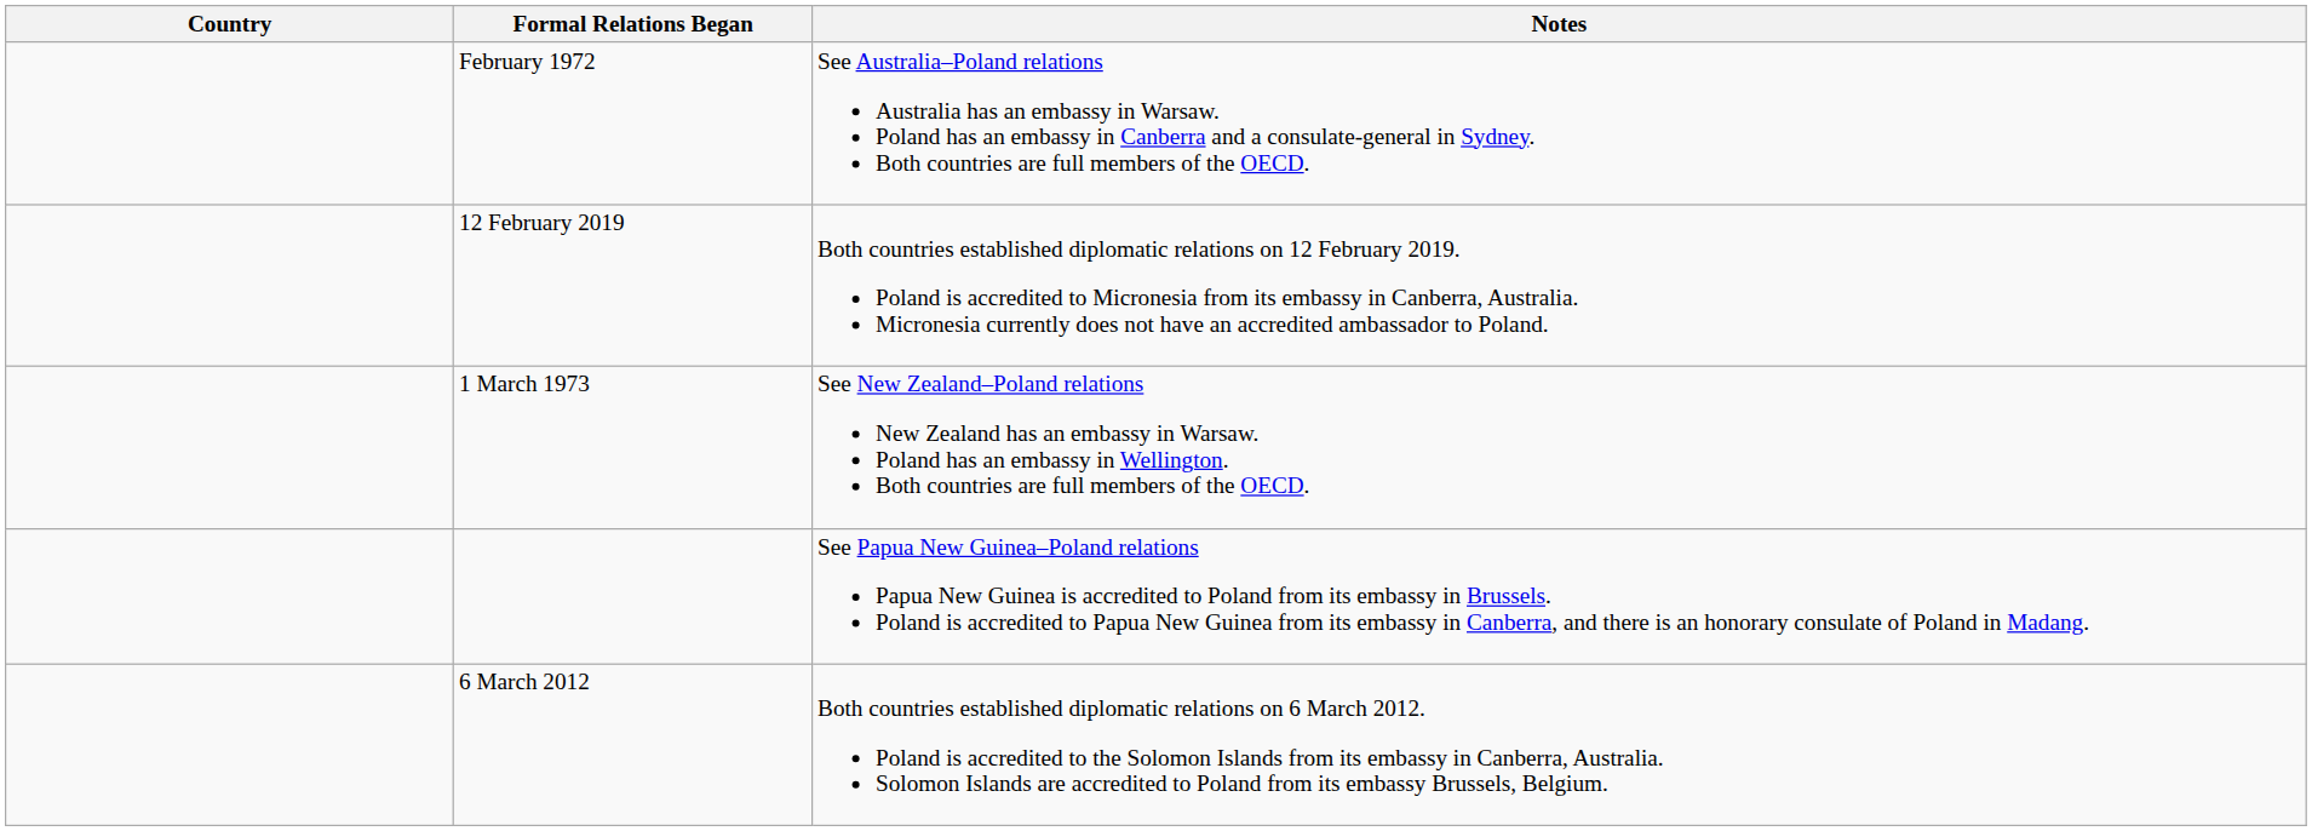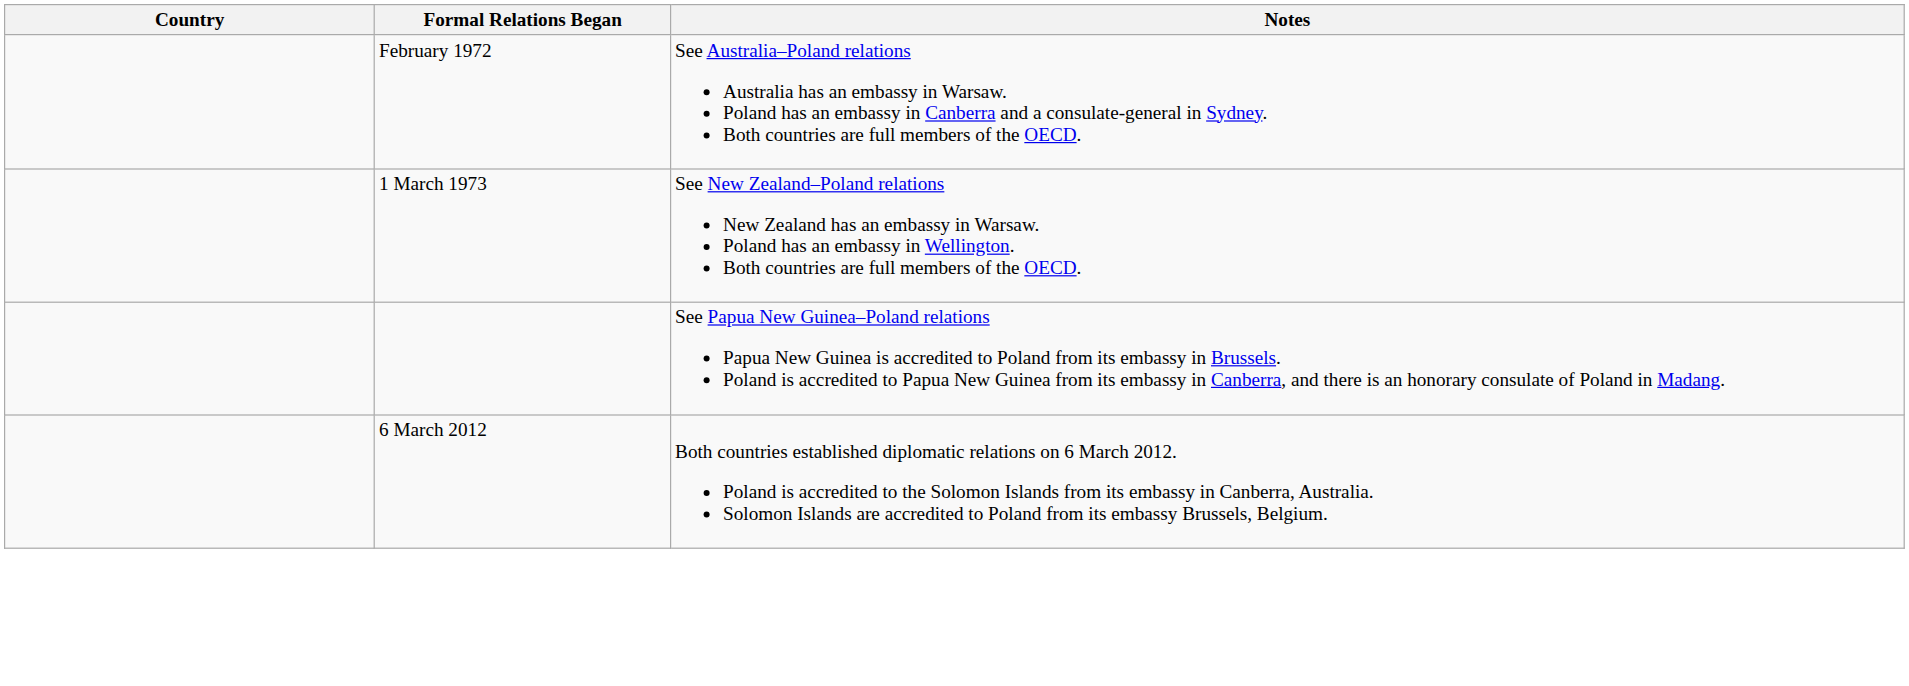 <table class="wikitable sortable" style="width:100%; margin:auto;">
 <tr>
 <th style="width:15%;">Country</th>
 <th style="width:12%;">Formal Relations Began</th>
 <th style="width:50%;">Notes</th>
 </tr>
 <tr valign="top">
 <td></td>
 <td>February 1972</td>
 <td>See <a href='#'>Australia–Poland relations</a><br><ul><li>Australia has an embassy in Warsaw.</li><li>Poland has an embassy in <a href='#'>Canberra</a> and a consulate-general in <a href='#'>Sydney</a>.</li><li>Both countries are full members of the <a href='#'>OECD</a>.</li></ul></td>
-</tr>
-<tr valign="top">
-<td></td>
-<td> 12 February 2019</td>
-<td><br>Both countries established diplomatic relations on 12 February 2019.<ul><li>Poland is accredited to Micronesia from its embassy in Canberra, Australia.</li><li>Micronesia currently does not have an accredited ambassador to Poland.</li></ul></td>
 </tr>
 <tr valign="top">
 <td></td>
 <td> 1 March 1973</td>
 <td>See <a href='#'>New Zealand–Poland relations</a><br><ul><li>New Zealand has an embassy in Warsaw.</li><li>Poland has an embassy in <a href='#'>Wellington</a>.</li><li>Both countries are full members of the <a href='#'>OECD</a>.</li></ul></td>
 </tr>
 <tr valign="top">
 <td></td>
 <td></td>
 <td>See <a href='#'>Papua New Guinea–Poland relations</a><br><ul><li>Papua New Guinea is accredited to Poland from its embassy in <a href='#'>Brussels</a>.</li><li>Poland is accredited to Papua New Guinea from its embassy in <a href='#'>Canberra</a>, and there is an honorary consulate of Poland in <a href='#'>Madang</a>.</li></ul></td>
 </tr>
 <tr valign="top">
 <td></td>
 <td> 6 March 2012</td>
 <td><br>Both countries established diplomatic relations on 6 March 2012.<ul><li>Poland is accredited to the Solomon Islands from its embassy in Canberra, Australia.</li><li>Solomon Islands are accredited to Poland from its embassy Brussels, Belgium.</li></ul></td>
 </tr>
 </table>
